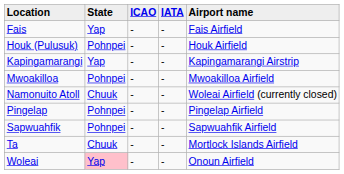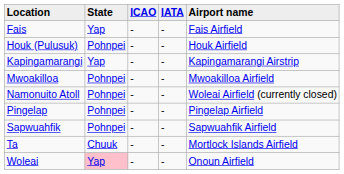 <table class="wikitable sortable">
 <tr valign=baseline style="font-weight:bold; background:#EEEEEE;">
 <td>Location</td>
 <td>State</td>
 <td><a href='#'>ICAO</a></td>
 <td><a href='#'>IATA</a></td>
 <td>Airport name</td>
 </tr>
 <tr valign=top>
 <td><a href='#'>Fais</a></td>
 <td><a href='#'>Yap</a></td>
 <td>-</td>
 <td>-</td>
 <td><a href='#'>Fais Airfield</a></td>
 </tr>
 <tr valign=top>
 <td><a href='#'>Houk (Pulusuk)</a></td>
 <td><a href='#'>Pohnpei</a></td>
 <td>-</td>
 <td>-</td>
 <td><a href='#'>Houk Airfield</a></td>
 </tr>
 <tr valign=top>
 <td><a href='#'>Kapingamarangi</a></td>
 <td><a href='#'>Yap</a></td>
 <td>-</td>
 <td>-</td>
 <td><a href='#'>Kapingamarangi Airstrip</a></td>
 </tr>
 <tr valign=top>
 <td><a href='#'>Mwoakilloa</a></td>
 <td><a href='#'>Pohnpei</a></td>
 <td>-</td>
 <td>-</td>
 <td><a href='#'>Mwoakilloa Airfield</a></td>
 </tr>
 <tr valign=top>
 <td><a href='#'>Namonuito Atoll</a></td>
-<td><a href='#'>Chuuk</a></td>
+<td><a href='#'>Pohnpei</a></td>
 <td>-</td>
 <td>-</td>
 <td><a href='#'>Woleai Airfield</a> (currently closed)</td>
 </tr>
 <tr valign=top>
 <td><a href='#'>Pingelap</a></td>
 <td><a href='#'>Pohnpei</a></td>
 <td>-</td>
 <td>-</td>
 <td><a href='#'>Pingelap Airfield</a></td>
 </tr>
 <tr valign=top>
 <td><a href='#'>Sapwuahfik</a></td>
 <td><a href='#'>Pohnpei</a></td>
 <td>-</td>
 <td>-</td>
 <td><a href='#'>Sapwuahfik Airfield</a></td>
 </tr>
 <tr valign=top>
 <td><a href='#'>Ta</a></td>
 <td><a href='#'>Chuuk</a></td>
 <td>-</td>
 <td>-</td>
 <td><a href='#'>Mortlock Islands Airfield</a></td>
 </tr>
 <tr valign=top>
 <td><a href='#'>Woleai</a></td>
 <td style="background: pink;"><a href='#'>Yap</a></td>
 <td>-</td>
 <td>-</td>
 <td><a href='#'>Onoun Airfield</a></td>
 </tr>
 </table>
